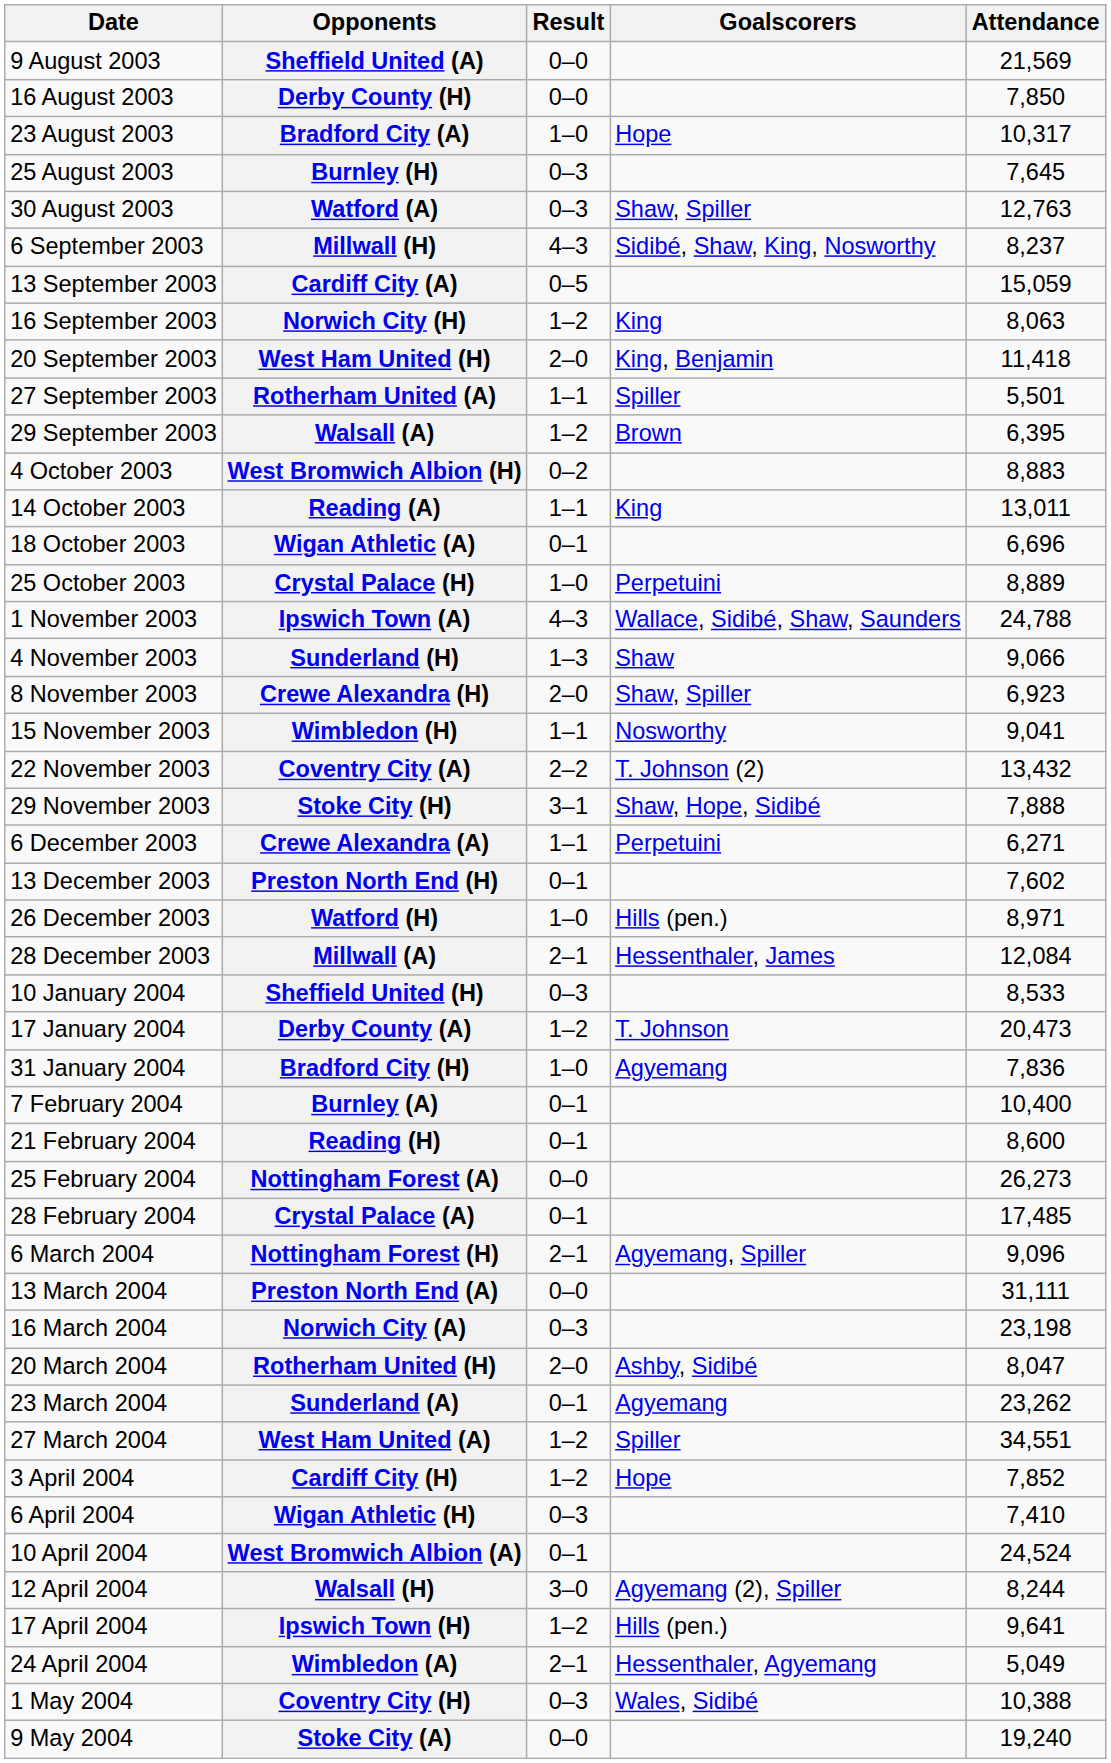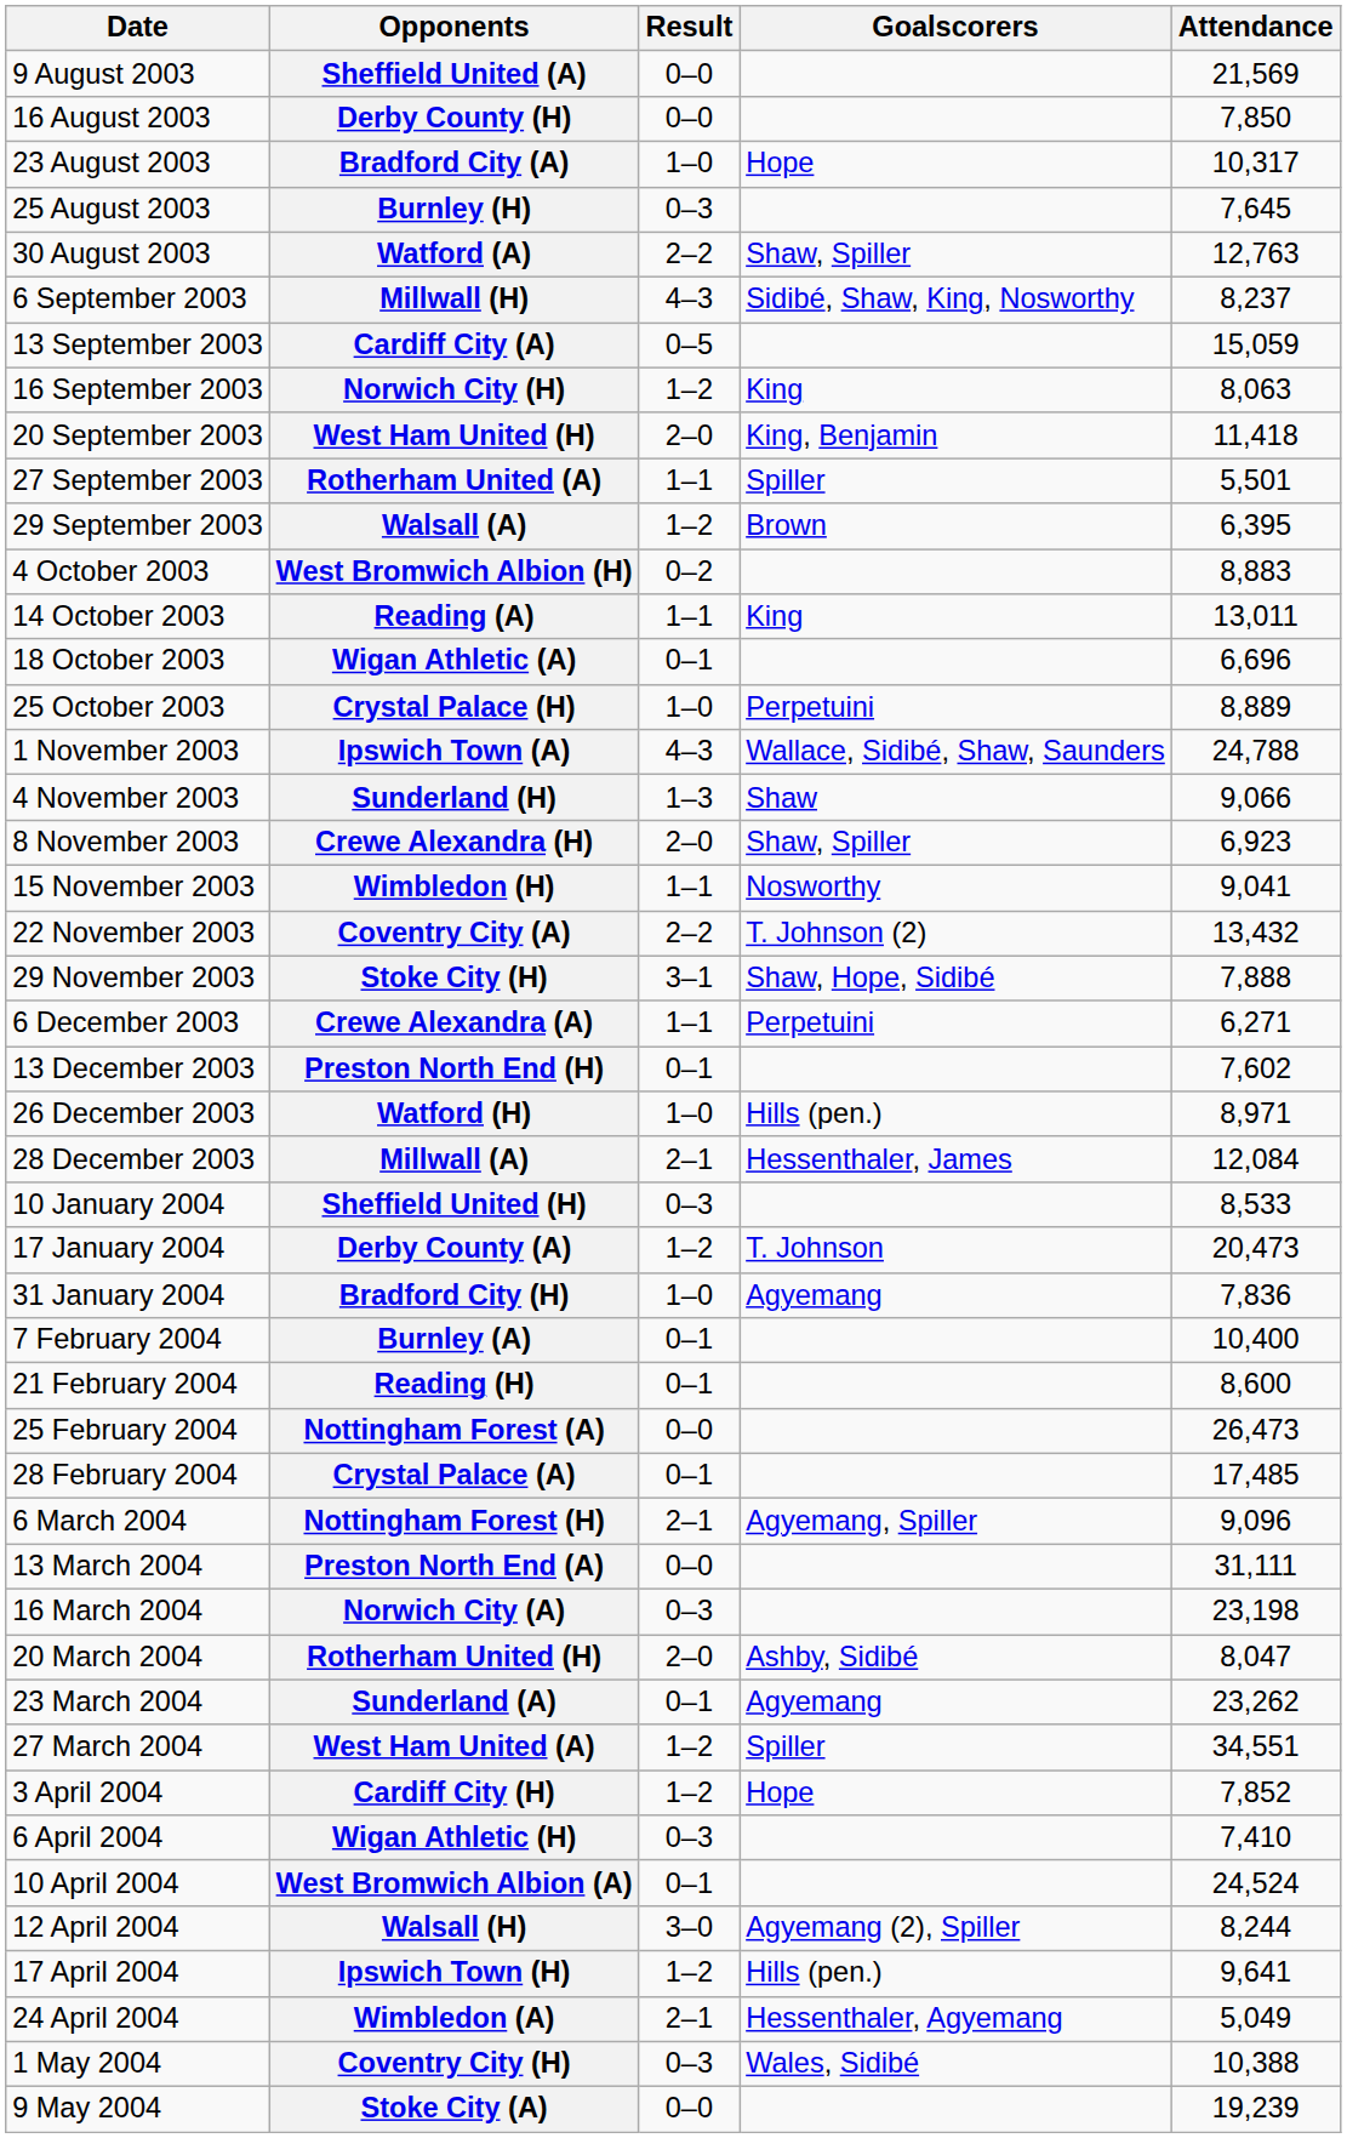 <table class="wikitable plainrowheaders sortable">
 <tr>
 <th scope=col>Date</th>
 <th scope=col>Opponents</th>
 <th scope=col>Result</th>
 <th scope=col class=unsortable>Goalscorers</th>
 <th scope=col>Attendance</th>
 </tr>
 <tr>
 <td>9 August 2003</td>
 <th scope=row><a href='#'>Sheffield United</a> (A)</th>
 <td align=center>0–0</td>
 <td></td>
 <td align=center>21,569</td>
 </tr>
 <tr>
 <td>16 August 2003</td>
 <th scope=row><a href='#'>Derby County</a> (H)</th>
 <td align=center>0–0</td>
 <td></td>
 <td align=center>7,850</td>
 </tr>
 <tr>
 <td>23 August 2003</td>
 <th scope=row><a href='#'>Bradford City</a> (A)</th>
 <td align=center>1–0</td>
 <td><a href='#'>Hope</a></td>
 <td align=center>10,317</td>
 </tr>
 <tr>
 <td>25 August 2003</td>
 <th scope=row><a href='#'>Burnley</a> (H)</th>
 <td align=center>0–3</td>
 <td></td>
 <td align=center>7,645</td>
 </tr>
 <tr>
 <td>30 August 2003</td>
 <th scope=row><a href='#'>Watford</a> (A)</th>
-<td align=center>0–3</td>
+<td align=center>2–2</td>
 <td><a href='#'>Shaw</a>, <a href='#'>Spiller</a></td>
 <td align=center>12,763</td>
 </tr>
 <tr>
 <td>6 September 2003</td>
 <th scope=row><a href='#'>Millwall</a> (H)</th>
 <td align=center>4–3</td>
 <td><a href='#'>Sidibé</a>, <a href='#'>Shaw</a>, <a href='#'>King</a>, <a href='#'>Nosworthy</a></td>
 <td align=center>8,237</td>
 </tr>
 <tr>
 <td>13 September 2003</td>
 <th scope=row><a href='#'>Cardiff City</a> (A)</th>
 <td align=center>0–5</td>
 <td></td>
 <td align=center>15,059</td>
 </tr>
 <tr>
 <td>16 September 2003</td>
 <th scope=row><a href='#'>Norwich City</a> (H)</th>
 <td align=center>1–2</td>
 <td><a href='#'>King</a></td>
 <td align=center>8,063</td>
 </tr>
 <tr>
 <td>20 September 2003</td>
 <th scope=row><a href='#'>West Ham United</a> (H)</th>
 <td align=center>2–0</td>
 <td><a href='#'>King</a>, <a href='#'>Benjamin</a></td>
 <td align=center>11,418</td>
 </tr>
 <tr>
 <td>27 September 2003</td>
 <th scope=row><a href='#'>Rotherham United</a> (A)</th>
 <td align=center>1–1</td>
 <td><a href='#'>Spiller</a></td>
 <td align=center>5,501</td>
 </tr>
 <tr>
 <td>29 September 2003</td>
 <th scope=row><a href='#'>Walsall</a> (A)</th>
 <td align=center>1–2</td>
 <td><a href='#'>Brown</a></td>
 <td align=center>6,395</td>
 </tr>
 <tr>
 <td>4 October 2003</td>
 <th scope=row><a href='#'>West Bromwich Albion</a> (H)</th>
 <td align=center>0–2</td>
 <td></td>
 <td align=center>8,883</td>
 </tr>
 <tr>
 <td>14 October 2003</td>
 <th scope=row><a href='#'>Reading</a> (A)</th>
 <td align=center>1–1</td>
 <td><a href='#'>King</a></td>
 <td align=center>13,011</td>
 </tr>
 <tr>
 <td>18 October 2003</td>
 <th scope=row><a href='#'>Wigan Athletic</a> (A)</th>
 <td align=center>0–1</td>
 <td></td>
 <td align=center>6,696</td>
 </tr>
 <tr>
 <td>25 October 2003</td>
 <th scope=row><a href='#'>Crystal Palace</a> (H)</th>
 <td align=center>1–0</td>
 <td><a href='#'>Perpetuini</a></td>
 <td align=center>8,889</td>
 </tr>
 <tr>
 <td>1 November 2003</td>
 <th scope=row><a href='#'>Ipswich Town</a> (A)</th>
 <td align=center>4–3</td>
 <td><a href='#'>Wallace</a>, <a href='#'>Sidibé</a>, <a href='#'>Shaw</a>, <a href='#'>Saunders</a></td>
 <td align=center>24,788</td>
 </tr>
 <tr>
 <td>4 November 2003</td>
 <th scope=row><a href='#'>Sunderland</a> (H)</th>
 <td align=center>1–3</td>
 <td><a href='#'>Shaw</a></td>
 <td align=center>9,066</td>
 </tr>
 <tr>
 <td>8 November 2003</td>
 <th scope=row><a href='#'>Crewe Alexandra</a> (H)</th>
 <td align=center>2–0</td>
 <td><a href='#'>Shaw</a>, <a href='#'>Spiller</a></td>
 <td align=center>6,923</td>
 </tr>
 <tr>
 <td>15 November 2003</td>
 <th scope=row><a href='#'>Wimbledon</a> (H)</th>
 <td align=center>1–1</td>
 <td><a href='#'>Nosworthy</a></td>
 <td align=center>9,041</td>
 </tr>
 <tr>
 <td>22 November 2003</td>
 <th scope=row><a href='#'>Coventry City</a> (A)</th>
 <td align=center>2–2</td>
 <td><a href='#'>T. Johnson</a> (2)</td>
 <td align=center>13,432</td>
 </tr>
 <tr>
 <td>29 November 2003</td>
 <th scope=row><a href='#'>Stoke City</a> (H)</th>
 <td align=center>3–1</td>
 <td><a href='#'>Shaw</a>, <a href='#'>Hope</a>, <a href='#'>Sidibé</a></td>
 <td align=center>7,888</td>
 </tr>
 <tr>
 <td>6 December 2003</td>
 <th scope=row><a href='#'>Crewe Alexandra</a> (A)</th>
 <td align=center>1–1</td>
 <td><a href='#'>Perpetuini</a></td>
 <td align=center>6,271</td>
 </tr>
 <tr>
 <td>13 December 2003</td>
 <th scope=row><a href='#'>Preston North End</a> (H)</th>
 <td align=center>0–1</td>
 <td></td>
 <td align=center>7,602</td>
 </tr>
 <tr>
 <td>26 December 2003</td>
 <th scope=row><a href='#'>Watford</a> (H)</th>
 <td align=center>1–0</td>
 <td><a href='#'>Hills</a> (pen.)</td>
 <td align=center>8,971</td>
 </tr>
 <tr>
 <td>28 December 2003</td>
 <th scope=row><a href='#'>Millwall</a> (A)</th>
 <td align=center>2–1</td>
 <td><a href='#'>Hessenthaler</a>, <a href='#'>James</a></td>
 <td align=center>12,084</td>
 </tr>
 <tr>
 <td>10 January 2004</td>
 <th scope=row><a href='#'>Sheffield United</a> (H)</th>
 <td align=center>0–3</td>
 <td></td>
 <td align=center>8,533</td>
 </tr>
 <tr>
 <td>17 January 2004</td>
 <th scope=row><a href='#'>Derby County</a> (A)</th>
 <td align=center>1–2</td>
 <td><a href='#'>T. Johnson</a></td>
 <td align=center>20,473</td>
 </tr>
 <tr>
 <td>31 January 2004</td>
 <th scope=row><a href='#'>Bradford City</a> (H)</th>
 <td align=center>1–0</td>
 <td><a href='#'>Agyemang</a></td>
 <td align=center>7,836</td>
 </tr>
 <tr>
 <td>7 February 2004</td>
 <th scope=row><a href='#'>Burnley</a> (A)</th>
 <td align=center>0–1</td>
 <td></td>
 <td align=center>10,400</td>
 </tr>
 <tr>
 <td>21 February 2004</td>
 <th scope=row><a href='#'>Reading</a> (H)</th>
 <td align=center>0–1</td>
 <td></td>
 <td align=center>8,600</td>
 </tr>
 <tr>
 <td>25 February 2004</td>
 <th scope=row><a href='#'>Nottingham Forest</a> (A)</th>
 <td align=center>0–0</td>
 <td></td>
-<td align=center>26,273</td>
+<td align=center>26,473</td>
 </tr>
 <tr>
 <td>28 February 2004</td>
 <th scope=row><a href='#'>Crystal Palace</a> (A)</th>
 <td align=center>0–1</td>
 <td></td>
 <td align=center>17,485</td>
 </tr>
 <tr>
 <td>6 March 2004</td>
 <th scope=row><a href='#'>Nottingham Forest</a> (H)</th>
 <td align=center>2–1</td>
 <td><a href='#'>Agyemang</a>, <a href='#'>Spiller</a></td>
 <td align=center>9,096</td>
 </tr>
 <tr>
 <td>13 March 2004</td>
 <th scope=row><a href='#'>Preston North End</a> (A)</th>
 <td align=center>0–0</td>
 <td></td>
 <td align=center>31,111</td>
 </tr>
 <tr>
 <td>16 March 2004</td>
 <th scope=row><a href='#'>Norwich City</a> (A)</th>
 <td align=center>0–3</td>
 <td></td>
 <td align=center>23,198</td>
 </tr>
 <tr>
 <td>20 March 2004</td>
 <th scope=row><a href='#'>Rotherham United</a> (H)</th>
 <td align=center>2–0</td>
 <td><a href='#'>Ashby</a>, <a href='#'>Sidibé</a></td>
 <td align=center>8,047</td>
 </tr>
 <tr>
 <td>23 March 2004</td>
 <th scope=row><a href='#'>Sunderland</a> (A)</th>
 <td align=center>0–1</td>
 <td><a href='#'>Agyemang</a></td>
 <td align=center>23,262</td>
 </tr>
 <tr>
 <td>27 March 2004</td>
 <th scope=row><a href='#'>West Ham United</a> (A)</th>
 <td align=center>1–2</td>
 <td><a href='#'>Spiller</a></td>
 <td align=center>34,551</td>
 </tr>
 <tr>
 <td>3 April 2004</td>
 <th scope=row><a href='#'>Cardiff City</a> (H)</th>
 <td align=center>1–2</td>
 <td><a href='#'>Hope</a></td>
 <td align=center>7,852</td>
 </tr>
 <tr>
 <td>6 April 2004</td>
 <th scope=row><a href='#'>Wigan Athletic</a> (H)</th>
 <td align=center>0–3</td>
 <td></td>
 <td align=center>7,410</td>
 </tr>
 <tr>
 <td>10 April 2004</td>
 <th scope=row><a href='#'>West Bromwich Albion</a> (A)</th>
 <td align=center>0–1</td>
 <td></td>
 <td align=center>24,524</td>
 </tr>
 <tr>
 <td>12 April 2004</td>
 <th scope=row><a href='#'>Walsall</a> (H)</th>
 <td align=center>3–0</td>
 <td><a href='#'>Agyemang</a> (2), <a href='#'>Spiller</a></td>
 <td align=center>8,244</td>
 </tr>
 <tr>
 <td>17 April 2004</td>
 <th scope=row><a href='#'>Ipswich Town</a> (H)</th>
 <td align=center>1–2</td>
 <td><a href='#'>Hills</a> (pen.)</td>
 <td align=center>9,641</td>
 </tr>
 <tr>
 <td>24 April 2004</td>
 <th scope=row><a href='#'>Wimbledon</a> (A)</th>
 <td align=center>2–1</td>
 <td><a href='#'>Hessenthaler</a>, <a href='#'>Agyemang</a></td>
 <td align=center>5,049</td>
 </tr>
 <tr>
 <td>1 May 2004</td>
 <th scope=row><a href='#'>Coventry City</a> (H)</th>
 <td align=center>0–3</td>
 <td><a href='#'>Wales</a>, <a href='#'>Sidibé</a></td>
 <td align=center>10,388</td>
 </tr>
 <tr>
 <td>9 May 2004</td>
 <th scope=row><a href='#'>Stoke City</a> (A)</th>
 <td align=center>0–0</td>
 <td></td>
-<td align=center>19,240</td>
+<td align=center>19,239</td>
 </tr>
 </table>
